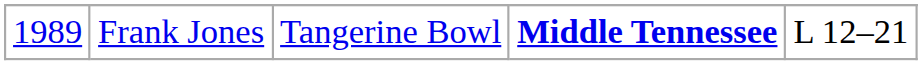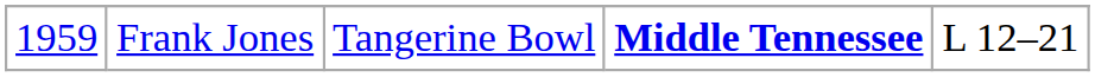 <table class="wikitable" style="text-align:center; background:white;">
 <tr>
 </tr>
 <tr>
-<td><a href='#'>1989</a></td>
+<td><a href='#'>1959</a></td>
 <td><a href='#'>Frank Jones</a></td>
 <td><a href='#'>Tangerine Bowl</a></td>
 <td><strong><a href='#'>Middle Tennessee</a></strong></td>
 <td>L 12–21</td>
 </tr>
 </table>
